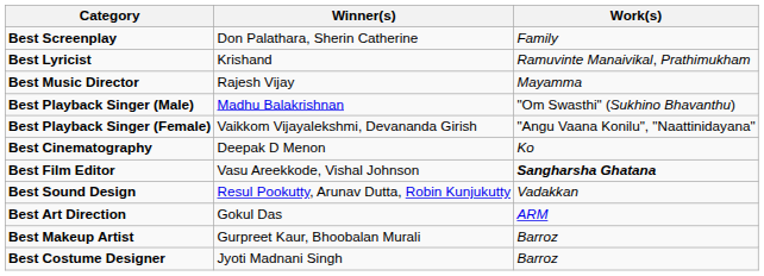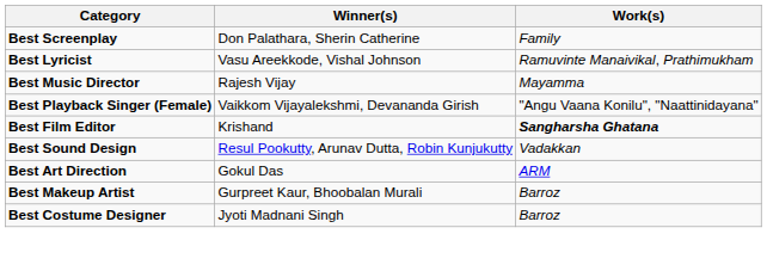 <table class="wikitable sortable plainrowheaders">
 <tr>
 <th>Category</th>
 <th>Winner(s)</th>
 <th>Work(s)</th>
 </tr>
 <tr>
 <td><strong>Best Screenplay</strong></td>
 <td>Don Palathara, Sherin Catherine</td>
 <td><em>Family</em></td>
 </tr>
 <tr>
 <td><strong>Best Lyricist</strong></td>
-<td>Krishand</td>
+<td>Vasu Areekkode, Vishal Johnson</td>
 <td><em>Ramuvinte Manaivikal</em>, <em>Prathimukham</em></td>
 </tr>
 <tr>
 <td><strong>Best Music Director</strong></td>
 <td>Rajesh Vijay</td>
 <td><em>Mayamma</em></td>
 </tr>
 <tr>
-<td><strong>Best Playback Singer (Male)</strong></td>
-<td><a href='#'>Madhu Balakrishnan</a></td>
-<td>"Om Swasthi" (<em>Sukhino Bhavanthu</em>)</td>
-</tr>
-<tr>
 <td><strong>Best Playback Singer (Female)</strong></td>
 <td>Vaikkom Vijayalekshmi, Devananda Girish</td>
 <td>"Angu Vaana Konilu", "Naattinidayana"</td>
 </tr>
 <tr>
-<td><strong>Best Cinematography</strong></td>
-<td>Deepak D Menon</td>
-<td><em>Ko</em></td>
-</tr>
-<tr>
 <td><strong>Best Film Editor</strong></td>
-<td>Vasu Areekkode, Vishal Johnson</td>
+<td>Krishand</td>
 <td><strong><em>Sangharsha Ghatana</em></strong></td>
 </tr>
 <tr>
 <td><strong>Best Sound Design</strong></td>
 <td><a href='#'>Resul Pookutty</a>, Arunav Dutta, <a href='#'>Robin Kunjukutty</a></td>
 <td><em>Vadakkan</em></td>
 </tr>
 <tr>
 <td><strong>Best Art Direction</strong></td>
 <td>Gokul Das</td>
 <td><em><a href='#'>ARM</a></em></td>
 </tr>
 <tr>
 <td><strong>Best Makeup Artist</strong></td>
 <td>Gurpreet Kaur, Bhoobalan Murali</td>
 <td><em>Barroz</em></td>
 </tr>
 <tr>
 <td><strong>Best Costume Designer</strong></td>
 <td>Jyoti Madnani Singh</td>
 <td><em>Barroz</em></td>
 </tr>
 </table>
